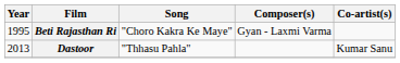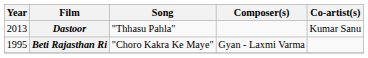 <table class="wikitable">
 <tr>
 <th>Year</th>
 <th>Film</th>
 <th>Song</th>
 <th>Composer(s)</th>
 <th>Co-artist(s)</th>
 </tr>
 <tr>
+<td>2013</td>
+<th><em>Dastoor</em></th>
+<td>"Thhasu Pahla"</td>
+<td></td>
+<td>Kumar Sanu</td>
+</tr>
+<tr>
 <td>1995</td>
 <th><em>Beti Rajasthan Ri</em></th>
 <td>"Choro Kakra Ke Maye"</td>
 <td>Gyan - Laxmi Varma</td>
 <td></td>
 </tr>
 <tr>
-<td>2013</td>
-<th><em>Dastoor</em></th>
-<td>"Thhasu Pahla"</td>
-<td></td>
-<td>Kumar Sanu</td>
-</tr>
-<tr>
 </tr>
 </table>
